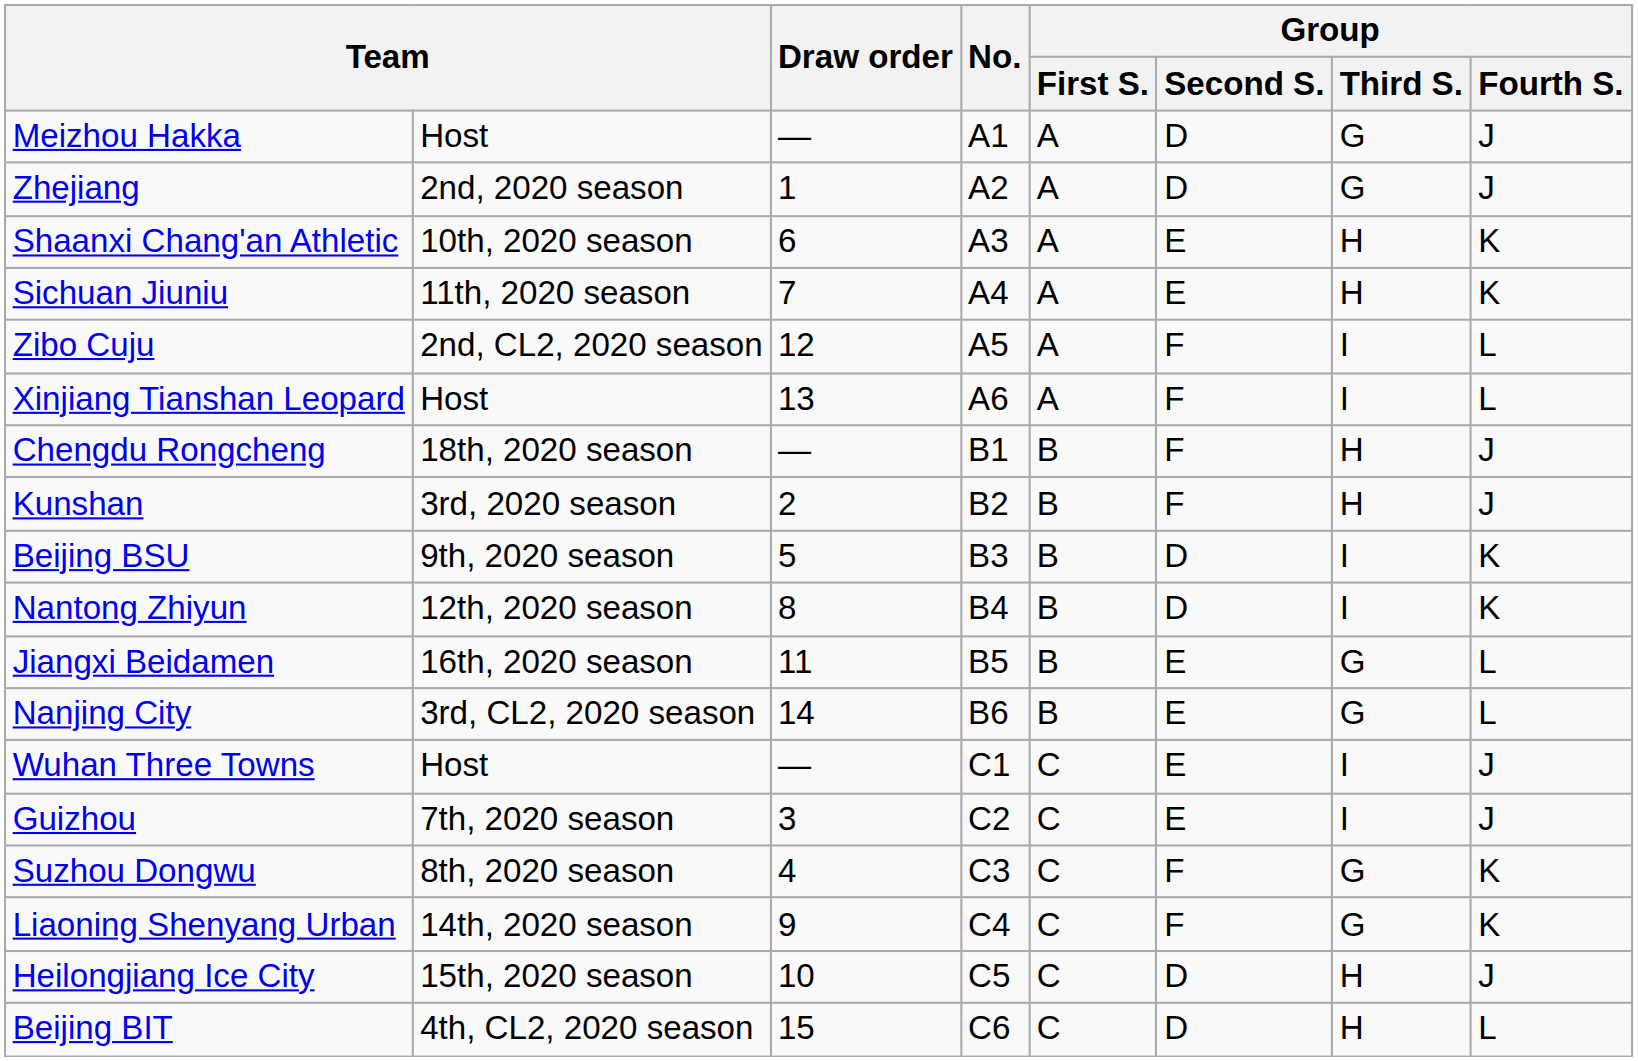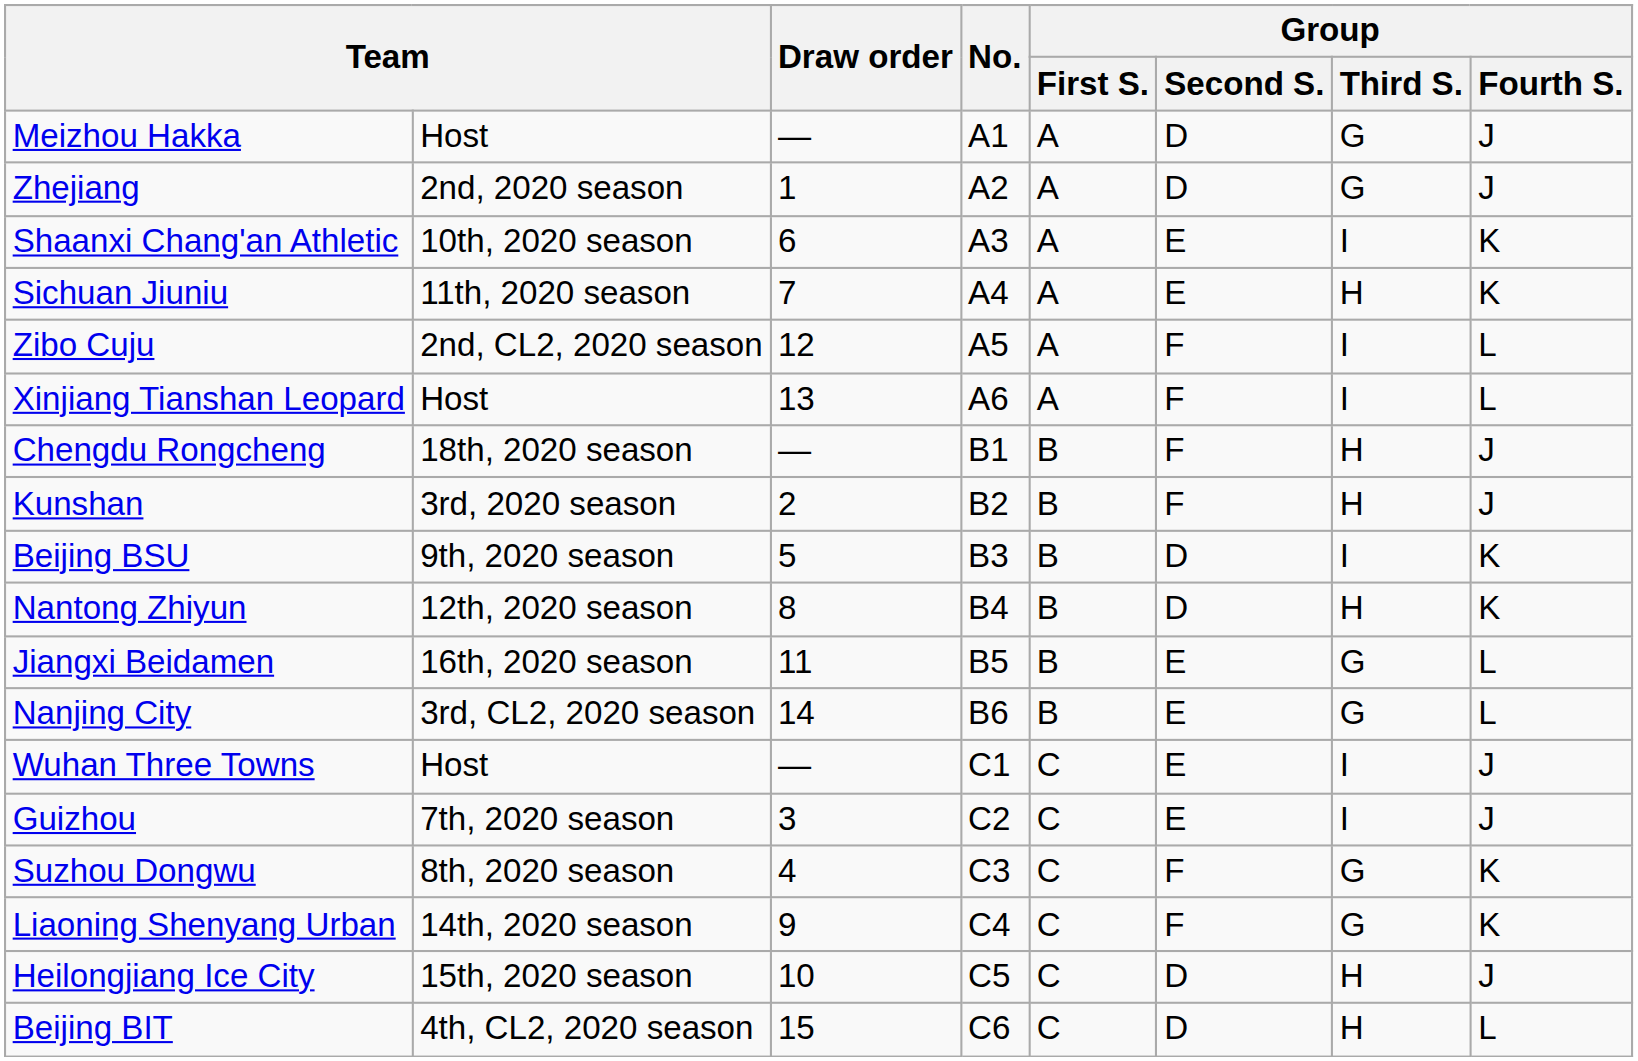 <table class="wikitable sortable">
 <tr>
 <th colspan="2" rowspan="2">Team</th>
 <th rowspan="2">Draw order</th>
 <th rowspan="2">No.</th>
 <th colspan="4">Group</th>
 </tr>
 <tr>
 <th>First S.</th>
 <th>Second S.</th>
 <th>Third S.</th>
 <th>Fourth S.</th>
 </tr>
 <tr>
 <td><a href='#'>Meizhou Hakka</a></td>
 <td>Host</td>
 <td>—</td>
 <td>A1</td>
 <td>A</td>
 <td>D</td>
 <td>G</td>
 <td>J</td>
 </tr>
 <tr>
 <td><a href='#'>Zhejiang</a></td>
 <td>2nd, 2020 season</td>
 <td>1</td>
 <td>A2</td>
 <td>A</td>
 <td>D</td>
 <td>G</td>
 <td>J</td>
 </tr>
 <tr>
 <td><a href='#'>Shaanxi Chang'an Athletic</a></td>
 <td>10th, 2020 season</td>
 <td>6</td>
 <td>A3</td>
 <td>A</td>
 <td>E</td>
-<td>H</td>
+<td>I</td>
 <td>K</td>
 </tr>
 <tr>
 <td><a href='#'>Sichuan Jiuniu</a></td>
 <td>11th, 2020 season</td>
 <td>7</td>
 <td>A4</td>
 <td>A</td>
 <td>E</td>
 <td>H</td>
 <td>K</td>
 </tr>
 <tr>
 <td><a href='#'>Zibo Cuju</a></td>
 <td>2nd, CL2, 2020 season</td>
 <td>12</td>
 <td>A5</td>
 <td>A</td>
 <td>F</td>
 <td>I</td>
 <td>L</td>
 </tr>
 <tr>
 <td><a href='#'>Xinjiang Tianshan Leopard</a></td>
 <td>Host</td>
 <td>13</td>
 <td>A6</td>
 <td>A</td>
 <td>F</td>
 <td>I</td>
 <td>L</td>
 </tr>
 <tr>
 <td><a href='#'>Chengdu Rongcheng</a></td>
 <td>18th, 2020 season</td>
 <td>—</td>
 <td>B1</td>
 <td>B</td>
 <td>F</td>
 <td>H</td>
 <td>J</td>
 </tr>
 <tr>
 <td><a href='#'>Kunshan</a></td>
 <td>3rd, 2020 season</td>
 <td>2</td>
 <td>B2</td>
 <td>B</td>
 <td>F</td>
 <td>H</td>
 <td>J</td>
 </tr>
 <tr>
 <td><a href='#'>Beijing BSU</a></td>
 <td>9th, 2020 season</td>
 <td>5</td>
 <td>B3</td>
 <td>B</td>
 <td>D</td>
 <td>I</td>
 <td>K</td>
 </tr>
 <tr>
 <td><a href='#'>Nantong Zhiyun</a></td>
 <td>12th, 2020 season</td>
 <td>8</td>
 <td>B4</td>
 <td>B</td>
 <td>D</td>
-<td>I</td>
+<td>H</td>
 <td>K</td>
 </tr>
 <tr>
 <td><a href='#'>Jiangxi Beidamen</a></td>
 <td>16th, 2020 season</td>
 <td>11</td>
 <td>B5</td>
 <td>B</td>
 <td>E</td>
 <td>G</td>
 <td>L</td>
 </tr>
 <tr>
 <td><a href='#'>Nanjing City</a></td>
 <td>3rd, CL2, 2020 season</td>
 <td>14</td>
 <td>B6</td>
 <td>B</td>
 <td>E</td>
 <td>G</td>
 <td>L</td>
 </tr>
 <tr>
 <td><a href='#'>Wuhan Three Towns</a></td>
 <td>Host</td>
 <td>—</td>
 <td>C1</td>
 <td>C</td>
 <td>E</td>
 <td>I</td>
 <td>J</td>
 </tr>
 <tr>
 <td><a href='#'>Guizhou</a></td>
 <td>7th, 2020 season</td>
 <td>3</td>
 <td>C2</td>
 <td>C</td>
 <td>E</td>
 <td>I</td>
 <td>J</td>
 </tr>
 <tr>
 <td><a href='#'>Suzhou Dongwu</a></td>
 <td>8th, 2020 season</td>
 <td>4</td>
 <td>C3</td>
 <td>C</td>
 <td>F</td>
 <td>G</td>
 <td>K</td>
 </tr>
 <tr>
 <td><a href='#'>Liaoning Shenyang Urban</a></td>
 <td>14th, 2020 season</td>
 <td>9</td>
 <td>C4</td>
 <td>C</td>
 <td>F</td>
 <td>G</td>
 <td>K</td>
 </tr>
 <tr>
 <td><a href='#'>Heilongjiang Ice City</a></td>
 <td>15th, 2020 season</td>
 <td>10</td>
 <td>C5</td>
 <td>C</td>
 <td>D</td>
 <td>H</td>
 <td>J</td>
 </tr>
 <tr>
 <td><a href='#'>Beijing BIT</a></td>
 <td>4th, CL2, 2020 season</td>
 <td>15</td>
 <td>C6</td>
 <td>C</td>
 <td>D</td>
 <td>H</td>
 <td>L</td>
 </tr>
 </table>
